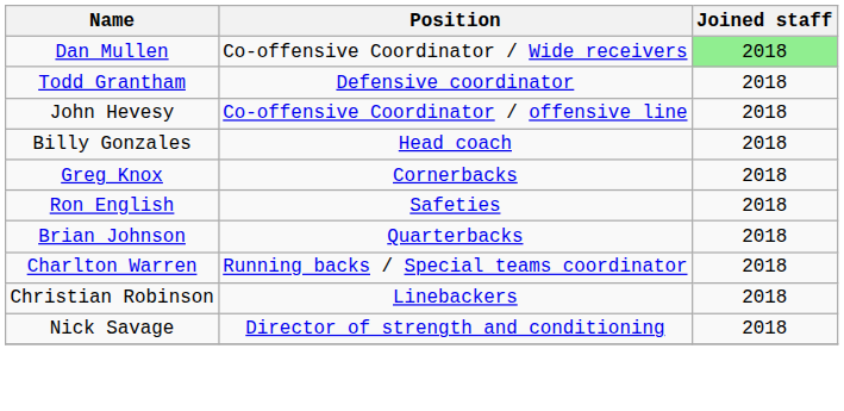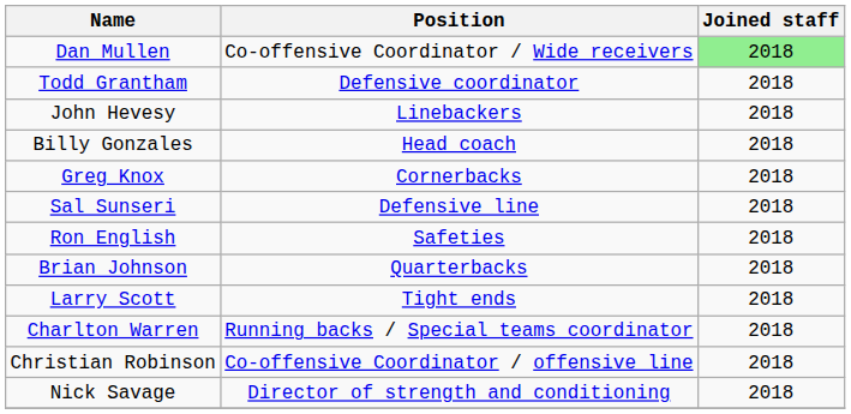 <table class="wikitable">
 <tr>
 <th>Name</th>
 <th>Position</th>
 <th>Joined staff</th>
 </tr>
 <tr align="center">
 <td><a href='#'>Dan Mullen</a></td>
 <td>Co-offensive Coordinator / <a href='#'>Wide receivers</a></td>
 <td style="background: lightgreen;">2018</td>
 </tr>
 <tr align="center">
 <td><a href='#'>Todd Grantham</a></td>
 <td><a href='#'>Defensive coordinator</a></td>
 <td>2018</td>
 </tr>
 <tr align="center">
 <td>John Hevesy</td>
-<td><a href='#'>Co-offensive Coordinator</a> / <a href='#'>offensive line</a></td>
+<td><a href='#'>Linebackers</a></td>
 <td>2018</td>
 </tr>
 <tr align="center">
 <td>Billy Gonzales</td>
 <td><a href='#'>Head coach</a></td>
 <td>2018</td>
 </tr>
 <tr align="center">
 <td><a href='#'>Greg Knox</a></td>
 <td><a href='#'>Cornerbacks</a></td>
 <td>2018</td>
 </tr>
 <tr align="center">
+<td><a href='#'>Sal Sunseri</a></td>
+<td><a href='#'>Defensive line</a></td>
+<td>2018</td>
+</tr>
+<tr align="center">
 <td><a href='#'>Ron English</a></td>
 <td><a href='#'>Safeties</a></td>
 <td>2018</td>
 </tr>
 <tr align="center">
 <td><a href='#'>Brian Johnson</a></td>
 <td><a href='#'>Quarterbacks</a></td>
 <td>2018</td>
 </tr>
 <tr align="center">
+<td><a href='#'>Larry Scott</a></td>
+<td><a href='#'>Tight ends</a></td>
+<td>2018</td>
+</tr>
+<tr align="center">
 <td><a href='#'>Charlton Warren</a></td>
 <td><a href='#'>Running backs</a> / <a href='#'>Special teams coordinator</a></td>
 <td>2018</td>
 </tr>
 <tr align="center">
 <td>Christian Robinson</td>
-<td><a href='#'>Linebackers</a></td>
+<td><a href='#'>Co-offensive Coordinator</a> / <a href='#'>offensive line</a></td>
 <td>2018</td>
 </tr>
 <tr align="center">
 <td>Nick Savage</td>
 <td><a href='#'>Director of strength and conditioning</a></td>
 <td>2018</td>
 </tr>
 <tr align="center">
 </tr>
 </table>
